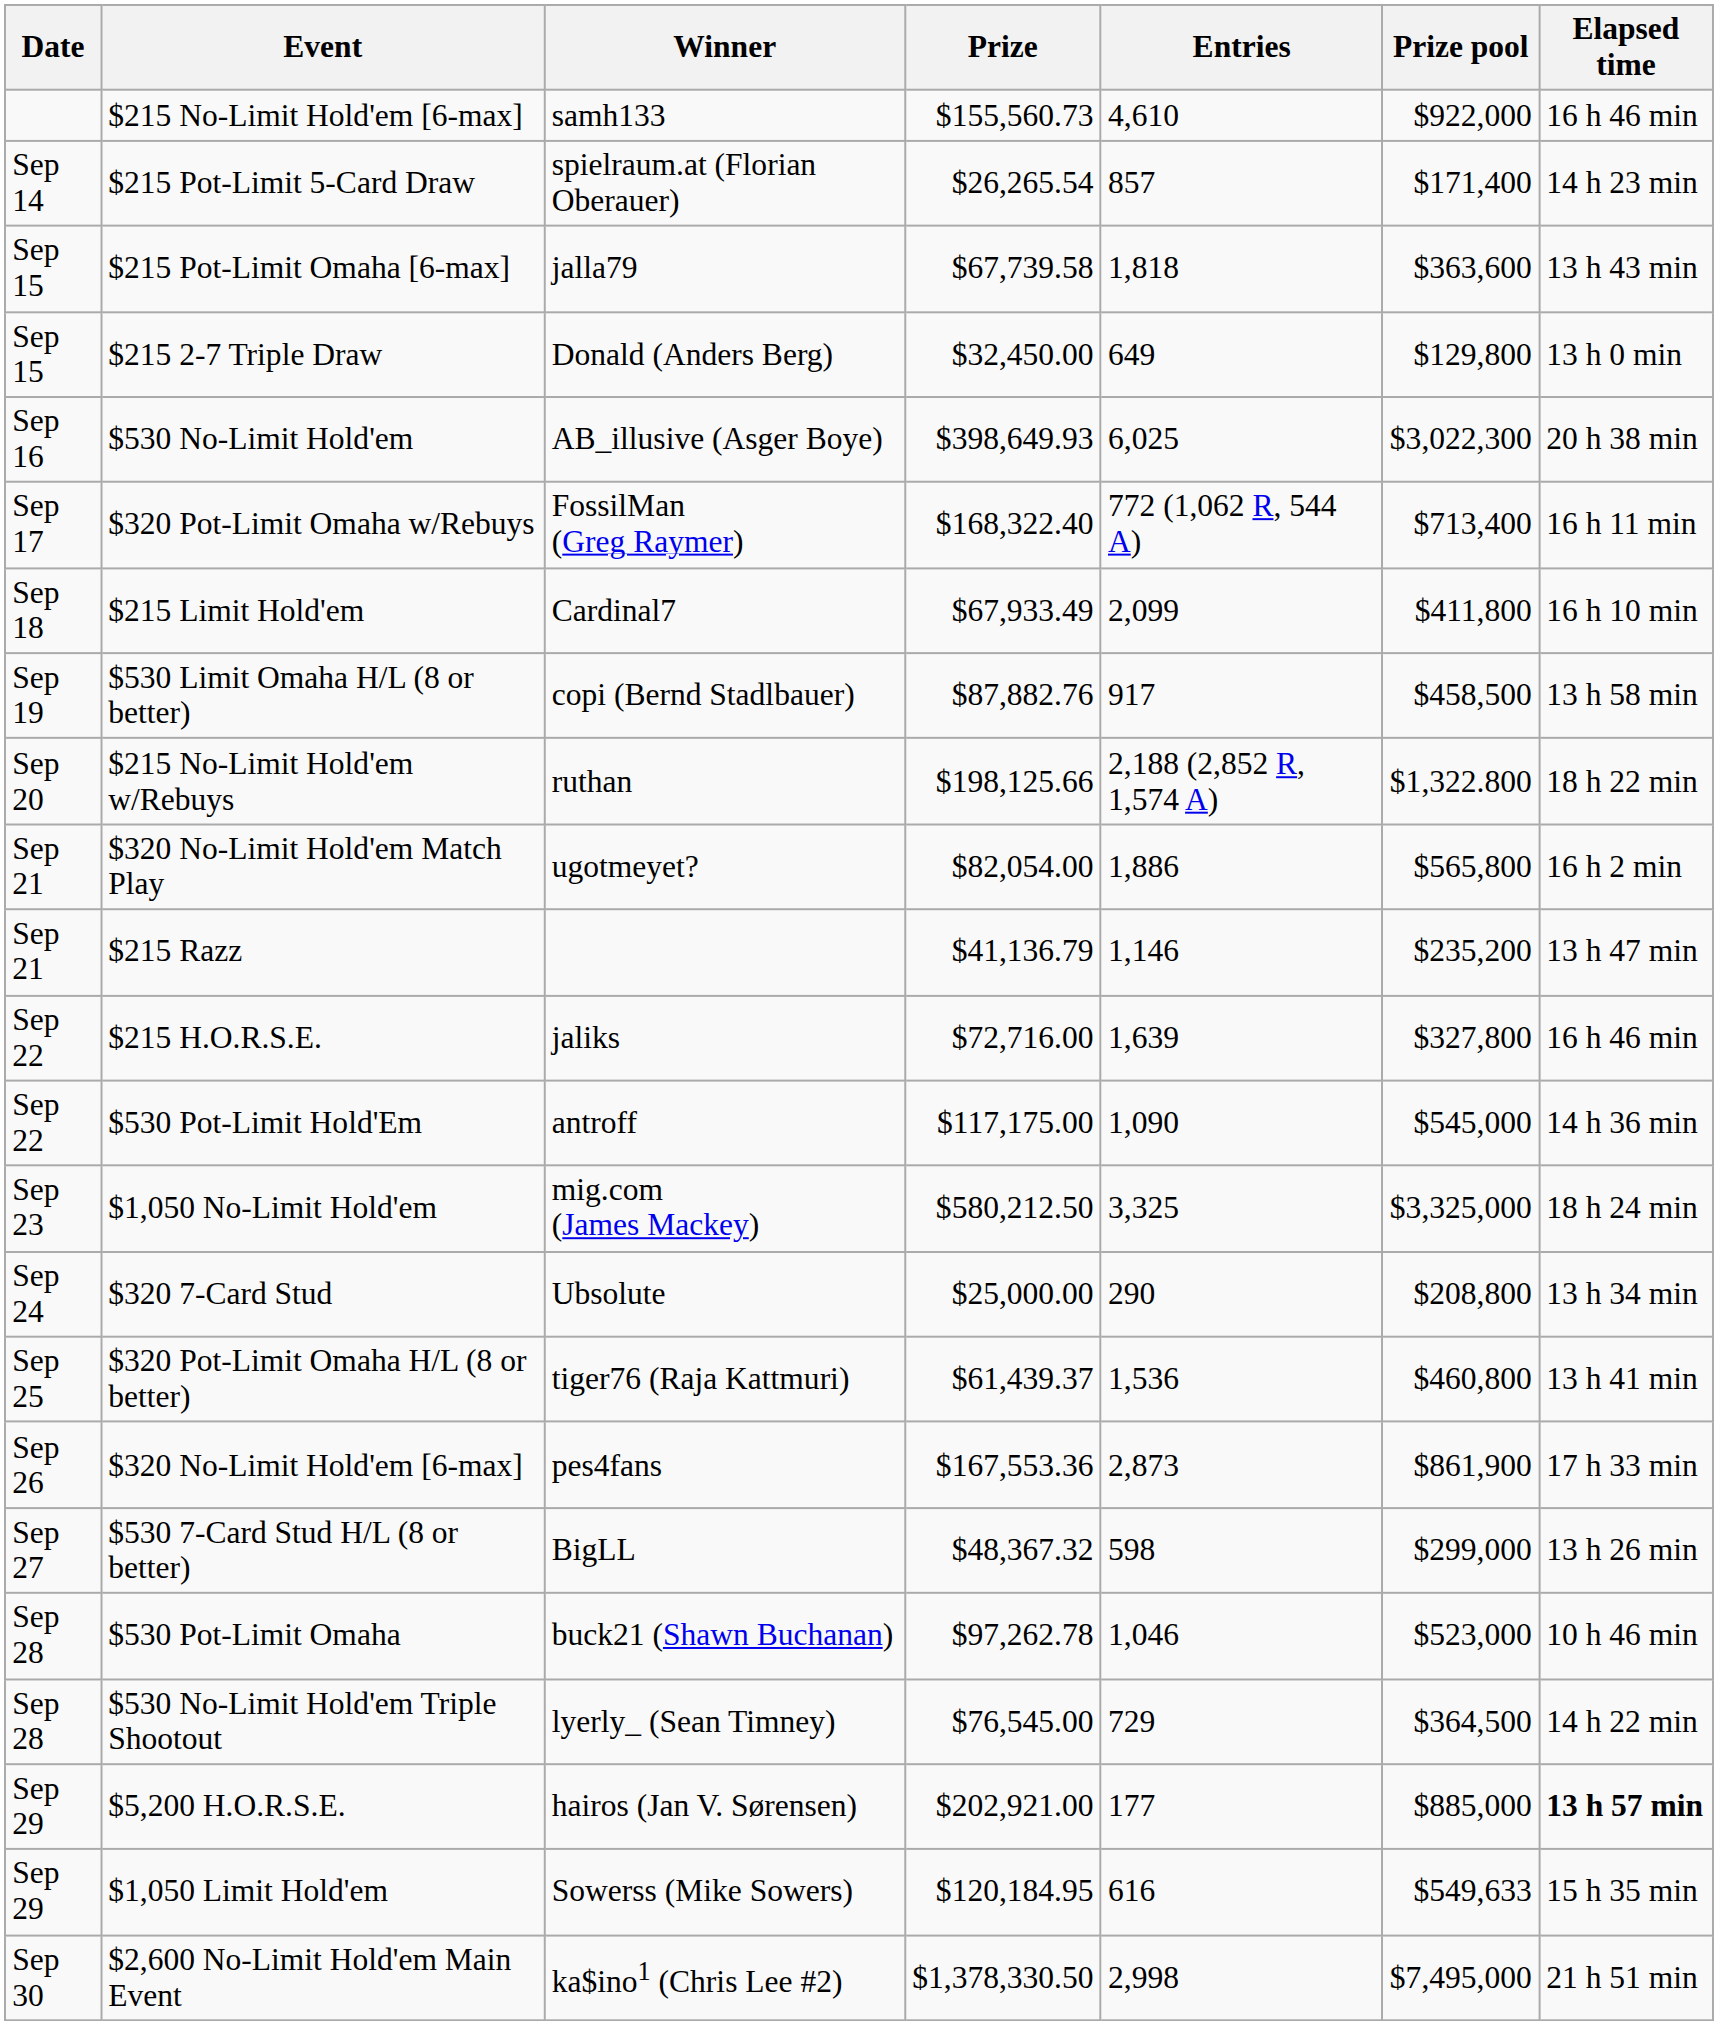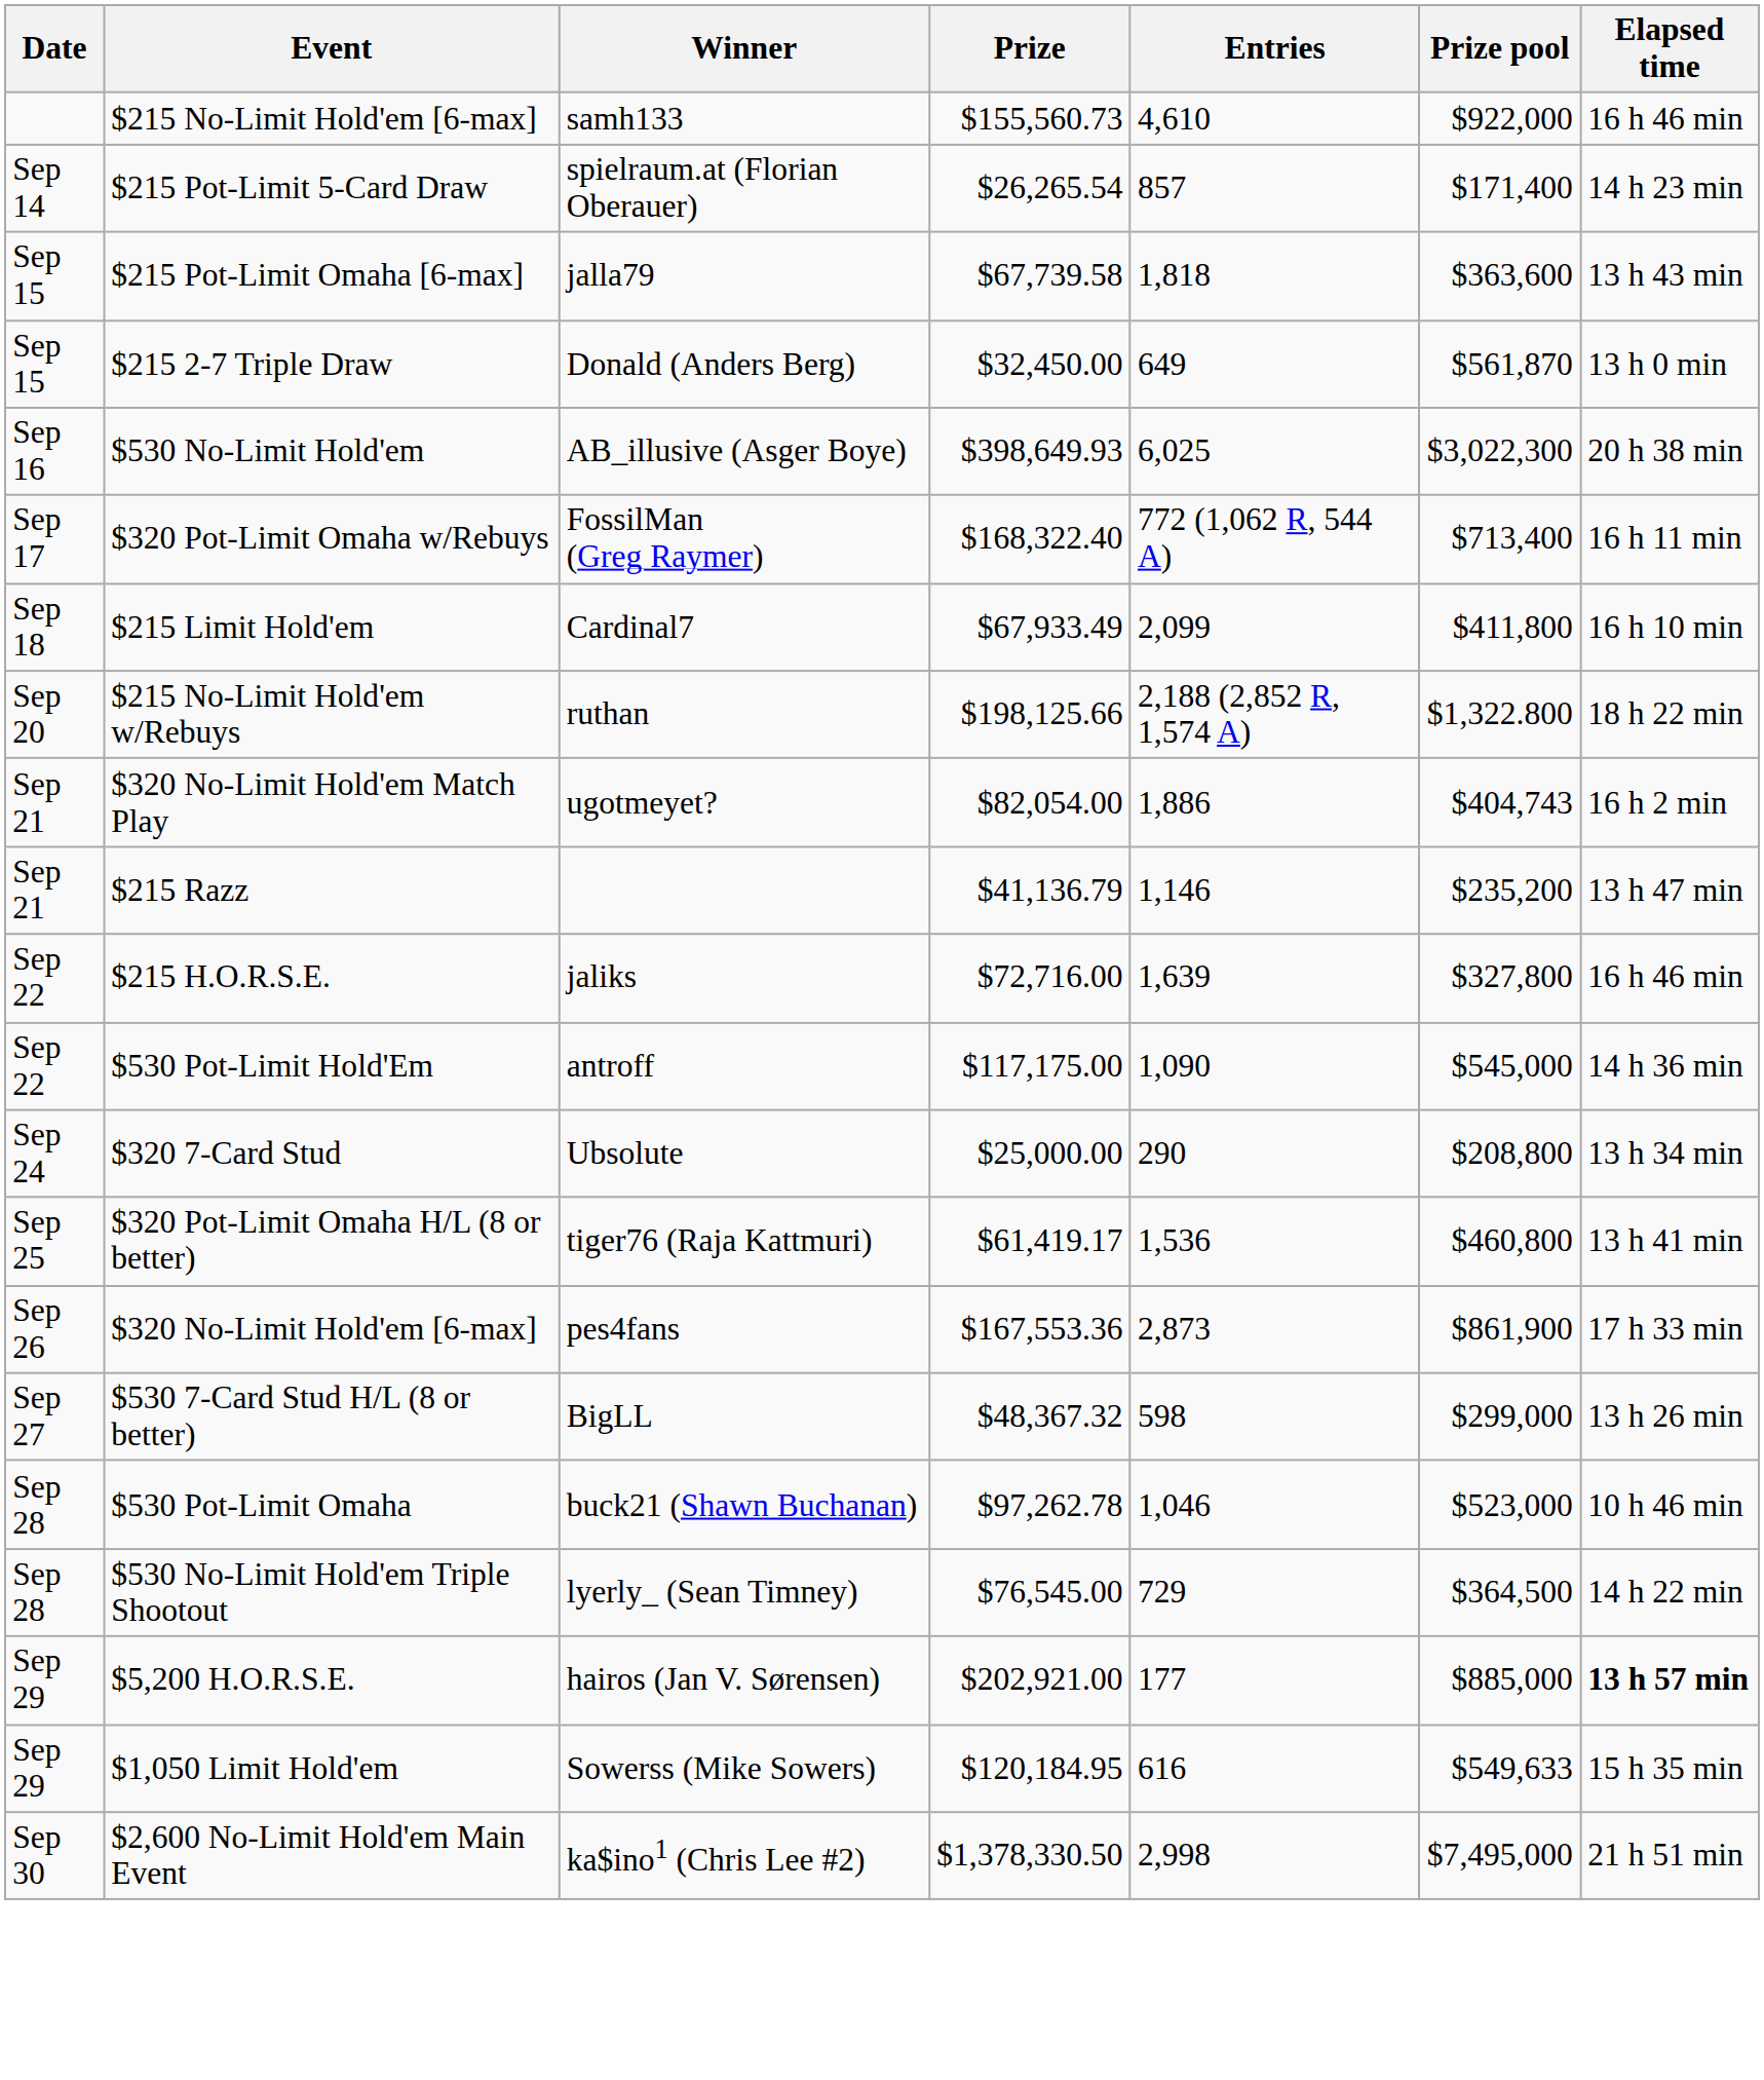 <table class="wikitable">
 <tr>
 <th>Date</th>
 <th>Event</th>
 <th>Winner</th>
 <th>Prize</th>
 <th>Entries</th>
 <th>Prize pool</th>
 <th>Elapsed time</th>
 </tr>
 <tr>
 <td></td>
 <td>$215 No-Limit Hold'em [6-max]</td>
 <td> samh133</td>
 <td style="text-align:right">$155,560.73</td>
 <td>4,610</td>
 <td style="text-align:right">$922,000</td>
 <td>16 h 46 min</td>
 </tr>
 <tr>
 <td>Sep 14</td>
 <td>$215 Pot-Limit 5-Card Draw</td>
 <td> spielraum.at (Florian Oberauer) </td>
 <td style="text-align:right">$26,265.54</td>
 <td>857</td>
 <td style="text-align:right">$171,400</td>
 <td>14 h 23 min</td>
 </tr>
 <tr>
 <td>Sep 15</td>
 <td>$215 Pot-Limit Omaha [6-max]</td>
 <td> jalla79</td>
 <td style="text-align:right">$67,739.58</td>
 <td>1,818</td>
 <td style="text-align:right">$363,600</td>
 <td>13 h 43 min</td>
 </tr>
 <tr>
 <td>Sep 15</td>
 <td>$215 2-7 Triple Draw</td>
 <td> Donald (Anders Berg) </td>
 <td style="text-align:right">$32,450.00</td>
 <td>649</td>
-<td style="text-align:right">$129,800</td>
+<td style="text-align:right">$561,870</td>
 <td>13 h 0 min</td>
 </tr>
 <tr>
 <td>Sep 16</td>
 <td>$530 No-Limit Hold'em</td>
 <td> AB_illusive (Asger Boye)</td>
 <td style="text-align:right">$398,649.93</td>
 <td>6,025</td>
 <td style="text-align:right">$3,022,300</td>
 <td>20 h 38 min</td>
 </tr>
 <tr>
 <td>Sep 17</td>
 <td>$320 Pot-Limit Omaha w/Rebuys</td>
 <td> FossilMan<br>(<a href='#'>Greg Raymer</a>) </td>
 <td style="text-align:right">$168,322.40</td>
 <td>772 (1,062 <a href='#'>R</a>, 544 <a href='#'>A</a>)</td>
 <td style="text-align:right">$713,400</td>
 <td>16 h 11 min</td>
 </tr>
 <tr>
 <td>Sep 18</td>
 <td>$215 Limit Hold'em</td>
 <td> Cardinal7</td>
 <td style="text-align:right">$67,933.49</td>
 <td>2,099</td>
 <td style="text-align:right">$411,800</td>
 <td>16 h 10 min</td>
 </tr>
 <tr>
-<td>Sep 19</td>
-<td>$530 Limit Omaha H/L (8 or better)</td>
-<td> copi (Bernd Stadlbauer)</td>
-<td style="text-align:right">$87,882.76</td>
-<td>917</td>
-<td style="text-align:right">$458,500</td>
-<td>13 h 58 min</td>
-</tr>
-<tr>
 <td>Sep 20</td>
 <td>$215 No-Limit Hold'em w/Rebuys</td>
 <td> ruthan</td>
 <td style="text-align:right">$198,125.66</td>
 <td>2,188 (2,852 <a href='#'>R</a>, 1,574 <a href='#'>A</a>)</td>
 <td style="text-align:right">$1,322.800</td>
 <td>18 h 22 min</td>
 </tr>
 <tr>
 <td>Sep 21</td>
 <td>$320 No-Limit Hold'em Match Play</td>
 <td> ugotmeyet?</td>
 <td style="text-align:right">$82,054.00</td>
 <td>1,886</td>
-<td style="text-align:right">$565,800</td>
+<td style="text-align:right">$404,743</td>
 <td>16 h 2 min</td>
 </tr>
 <tr>
 <td>Sep 21</td>
 <td>$215 Razz</td>
 <td></td>
 <td style="text-align:right">$41,136.79</td>
 <td>1,146</td>
 <td style="text-align:right">$235,200</td>
 <td>13 h 47 min</td>
 </tr>
 <tr>
 <td>Sep 22</td>
 <td>$215 H.O.R.S.E.</td>
 <td> jaliks</td>
 <td style="text-align:right">$72,716.00</td>
 <td>1,639</td>
 <td style="text-align:right">$327,800</td>
 <td>16 h 46 min</td>
 </tr>
 <tr>
 <td>Sep 22</td>
 <td>$530 Pot-Limit Hold'Em</td>
 <td> antroff</td>
 <td style="text-align:right">$117,175.00</td>
 <td>1,090</td>
 <td style="text-align:right">$545,000</td>
 <td>14 h 36 min</td>
 </tr>
 <tr>
-<td>Sep 23</td>
-<td>$1,050 No-Limit Hold'em</td>
-<td> mig.com<br>(<a href='#'>James Mackey</a>)</td>
-<td style="text-align:right">$580,212.50</td>
-<td>3,325</td>
-<td style="text-align:right">$3,325,000</td>
-<td>18 h 24 min</td>
-</tr>
-<tr>
 <td>Sep 24</td>
 <td>$320 7-Card Stud</td>
 <td> Ubsolute</td>
 <td style="text-align:right">$25,000.00</td>
 <td>290</td>
 <td style="text-align:right">$208,800</td>
 <td>13 h 34 min</td>
 </tr>
 <tr>
 <td>Sep 25</td>
 <td>$320 Pot-Limit Omaha H/L (8 or better)</td>
 <td> tiger76 (Raja Kattmuri)</td>
-<td style="text-align:right">$61,439.37</td>
+<td style="text-align:right">$61,419.17</td>
 <td>1,536</td>
 <td style="text-align:right">$460,800</td>
 <td>13 h 41 min</td>
 </tr>
 <tr>
 <td>Sep 26</td>
 <td>$320 No-Limit Hold'em [6-max]</td>
 <td> pes4fans</td>
 <td style="text-align:right">$167,553.36</td>
 <td>2,873</td>
 <td style="text-align:right">$861,900</td>
 <td>17 h 33 min</td>
 </tr>
 <tr>
 <td>Sep 27</td>
 <td>$530 7-Card Stud H/L (8 or better)</td>
 <td> BigLL</td>
 <td style="text-align:right">$48,367.32</td>
 <td>598</td>
 <td style="text-align:right">$299,000</td>
 <td>13 h 26 min</td>
 </tr>
 <tr>
 <td>Sep 28</td>
 <td>$530 Pot-Limit Omaha</td>
 <td> buck21 (<a href='#'>Shawn Buchanan</a>)</td>
 <td style="text-align:right">$97,262.78</td>
 <td>1,046</td>
 <td style="text-align:right">$523,000</td>
 <td>10 h 46 min</td>
 </tr>
 <tr>
 <td>Sep 28</td>
 <td>$530 No-Limit Hold'em Triple Shootout</td>
 <td> lyerly_ (Sean Timney)</td>
 <td style="text-align:right">$76,545.00</td>
 <td>729</td>
 <td style="text-align:right">$364,500</td>
 <td>14 h 22 min</td>
 </tr>
 <tr>
 <td>Sep 29</td>
 <td>$5,200 H.O.R.S.E.</td>
 <td> hairos (Jan V. Sørensen)</td>
 <td style="text-align:right">$202,921.00</td>
 <td>177</td>
 <td style="text-align:right">$885,000</td>
 <td><strong>13 h 57 min</strong></td>
 </tr>
 <tr>
 <td>Sep 29</td>
 <td>$1,050 Limit Hold'em</td>
 <td> Sowerss (Mike Sowers)</td>
 <td style="text-align:right">$120,184.95</td>
 <td>616</td>
 <td style="text-align:right">$549,633</td>
 <td>15 h 35 min</td>
 </tr>
 <tr>
 <td>Sep 30</td>
 <td>$2,600 No-Limit Hold'em Main Event</td>
 <td> ka$ino<sup>1</sup> (Chris Lee #2)</td>
 <td style="text-align:right">$1,378,330.50</td>
 <td>2,998</td>
 <td style="text-align:right">$7,495,000</td>
 <td>21 h 51 min</td>
 </tr>
 </table>
